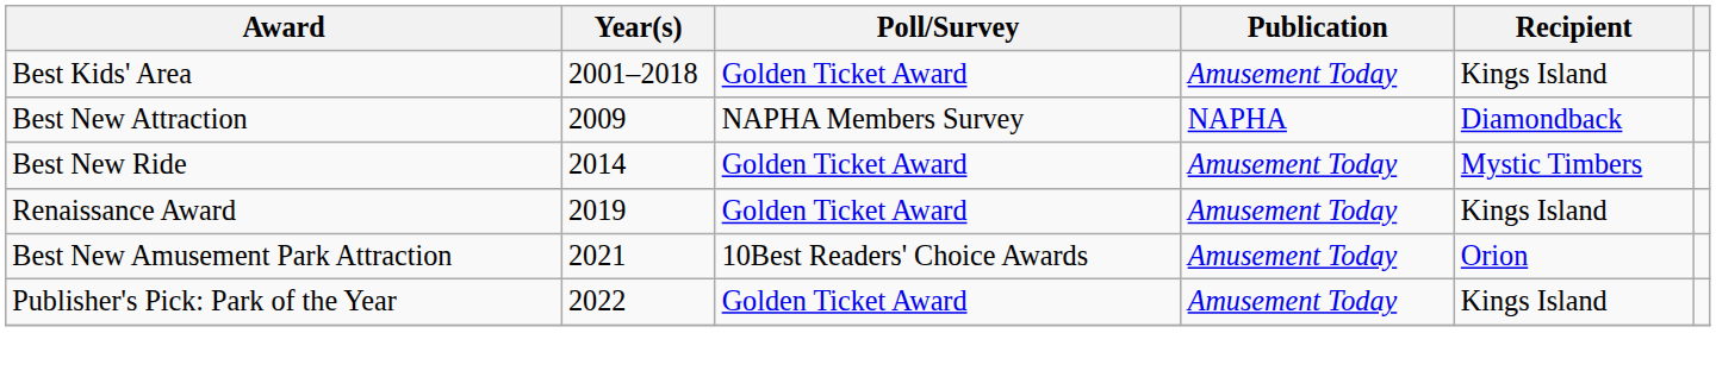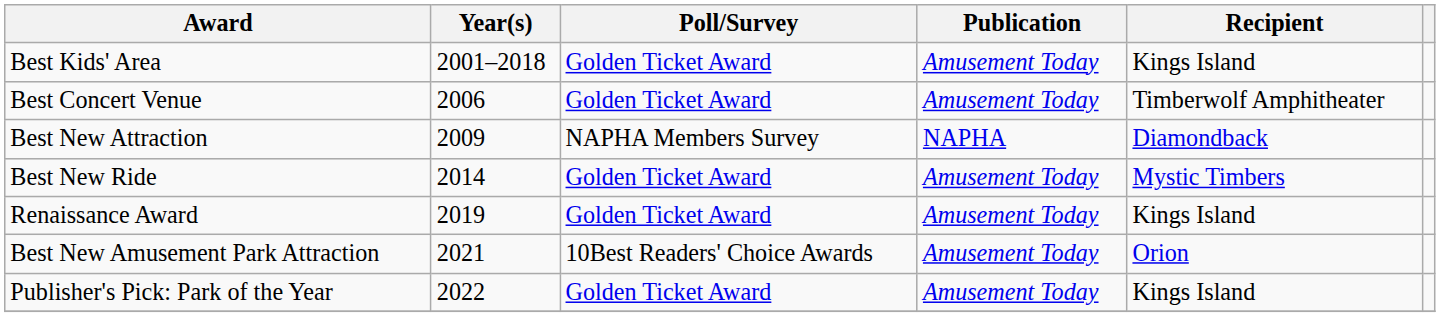 <table class="wikitable plainrowheaders sortable col6center" style="width: 75%;">
 <tr>
 <th scope="col">Award</th>
 <th style="width:9%;">Year(s)</th>
 <th scope="col">Poll/Survey</th>
 <th scope="col">Publication</th>
 <th scope="col">Recipient</th>
 <th scope="col" class="unsortable"></th>
 </tr>
 <tr>
 <td>Best Kids' Area</td>
 <td data-sort-value="2001">2001–2018</td>
 <td><a href='#'>Golden Ticket Award</a></td>
 <td><em><a href='#'>Amusement Today</a></em></td>
 <td>Kings Island</td>
+<td></td>
+</tr>
+<tr>
+<td>Best Concert Venue</td>
+<td>2006</td>
+<td><a href='#'>Golden Ticket Award</a></td>
+<td><em><a href='#'>Amusement Today</a></em></td>
+<td>Timberwolf Amphitheater</td>
 <td></td>
 </tr>
 <tr>
 <td>Best New Attraction</td>
 <td>2009</td>
 <td>NAPHA Members Survey</td>
 <td><a href='#'>NAPHA</a></td>
 <td><a href='#'>Diamondback</a></td>
 <td></td>
 </tr>
 <tr>
 <td>Best New Ride</td>
 <td>2014</td>
 <td><a href='#'>Golden Ticket Award</a></td>
 <td><em><a href='#'>Amusement Today</a></em></td>
 <td><a href='#'>Mystic Timbers</a></td>
 <td></td>
 </tr>
 <tr>
 <td>Renaissance Award</td>
 <td>2019</td>
 <td><a href='#'>Golden Ticket Award</a></td>
 <td><em><a href='#'>Amusement Today</a></em></td>
 <td>Kings Island</td>
 <td></td>
 </tr>
 <tr>
 <td>Best New Amusement Park Attraction</td>
 <td>2021</td>
 <td>10Best Readers' Choice Awards</td>
 <td><em><a href='#'>Amusement Today</a></em></td>
 <td><a href='#'>Orion</a></td>
 <td></td>
 </tr>
 <tr>
 <td>Publisher's Pick: Park of the Year</td>
 <td>2022</td>
 <td><a href='#'>Golden Ticket Award</a></td>
 <td><em><a href='#'>Amusement Today</a></em></td>
 <td>Kings Island</td>
 <td></td>
 </tr>
 <tr>
 </tr>
 </table>
